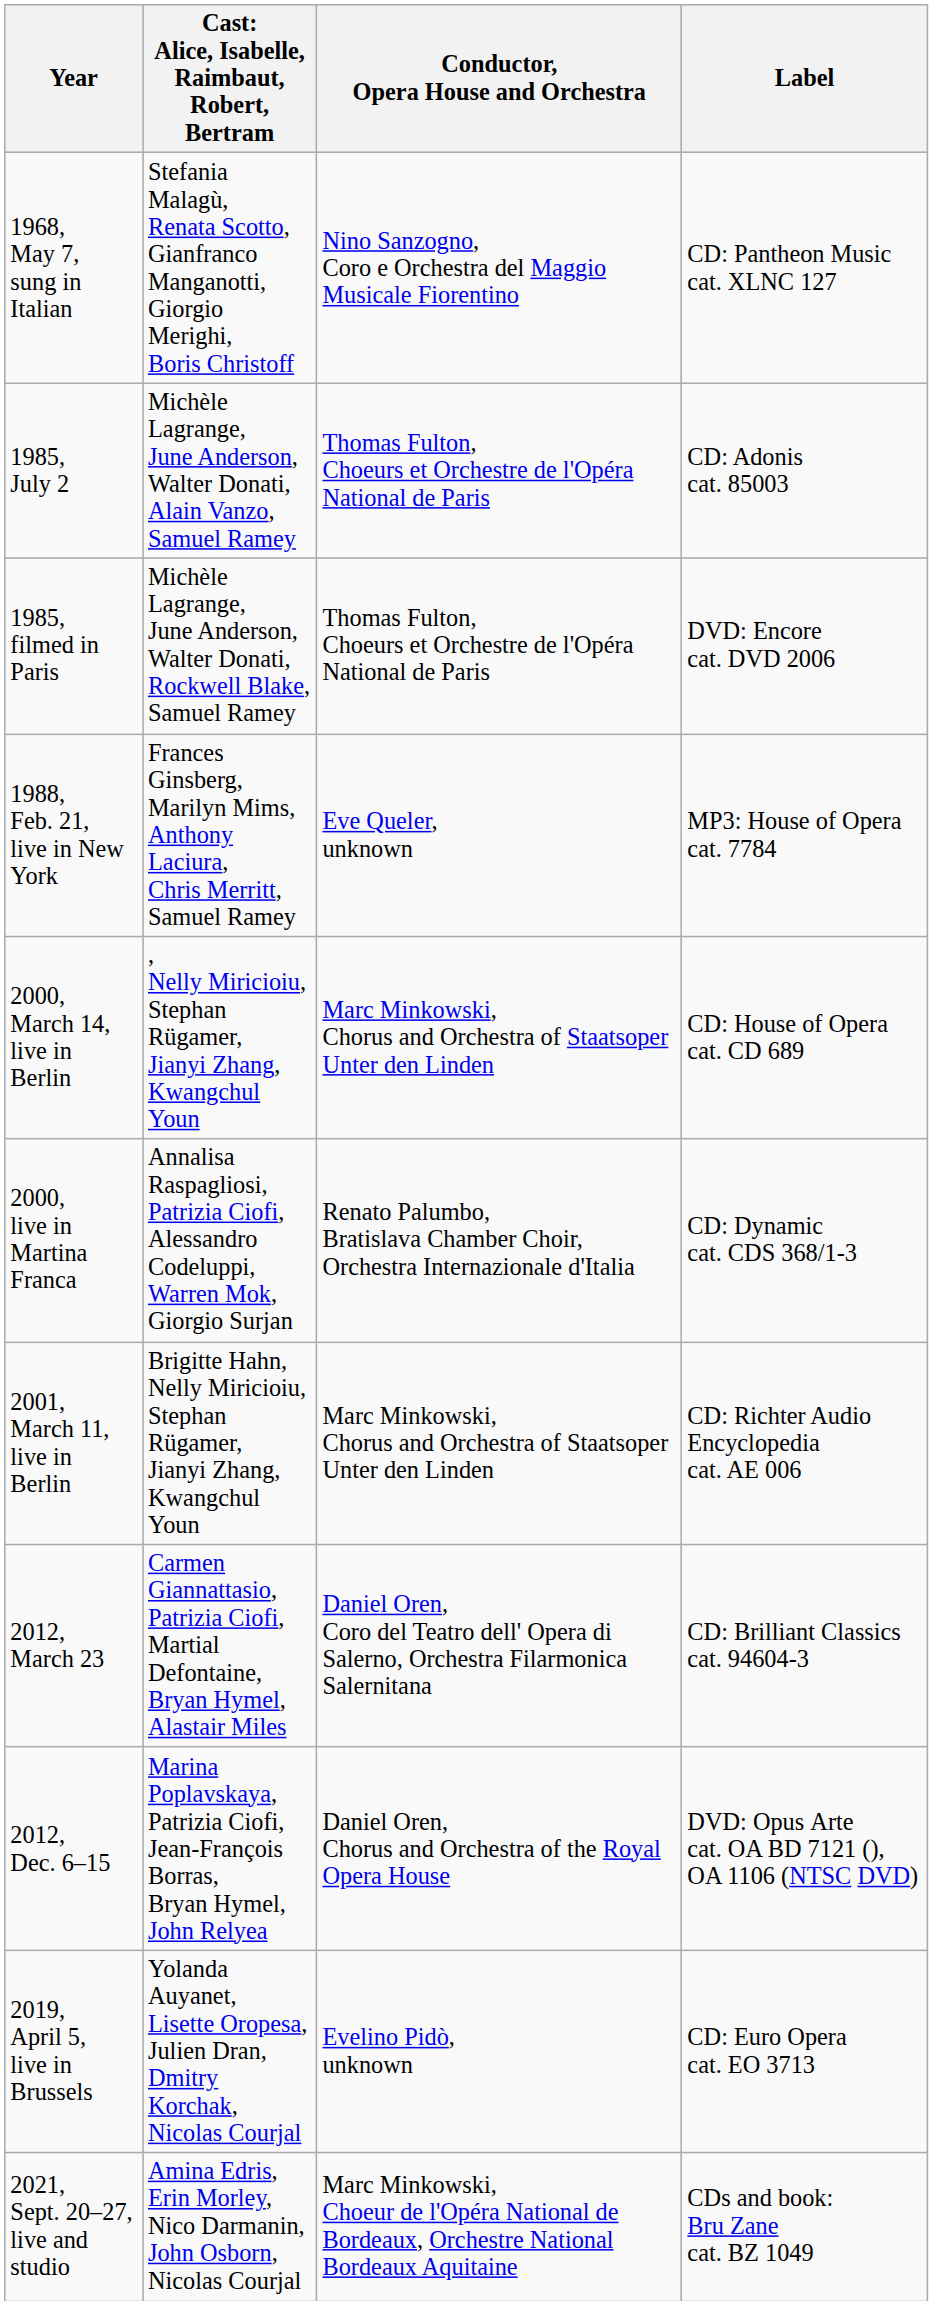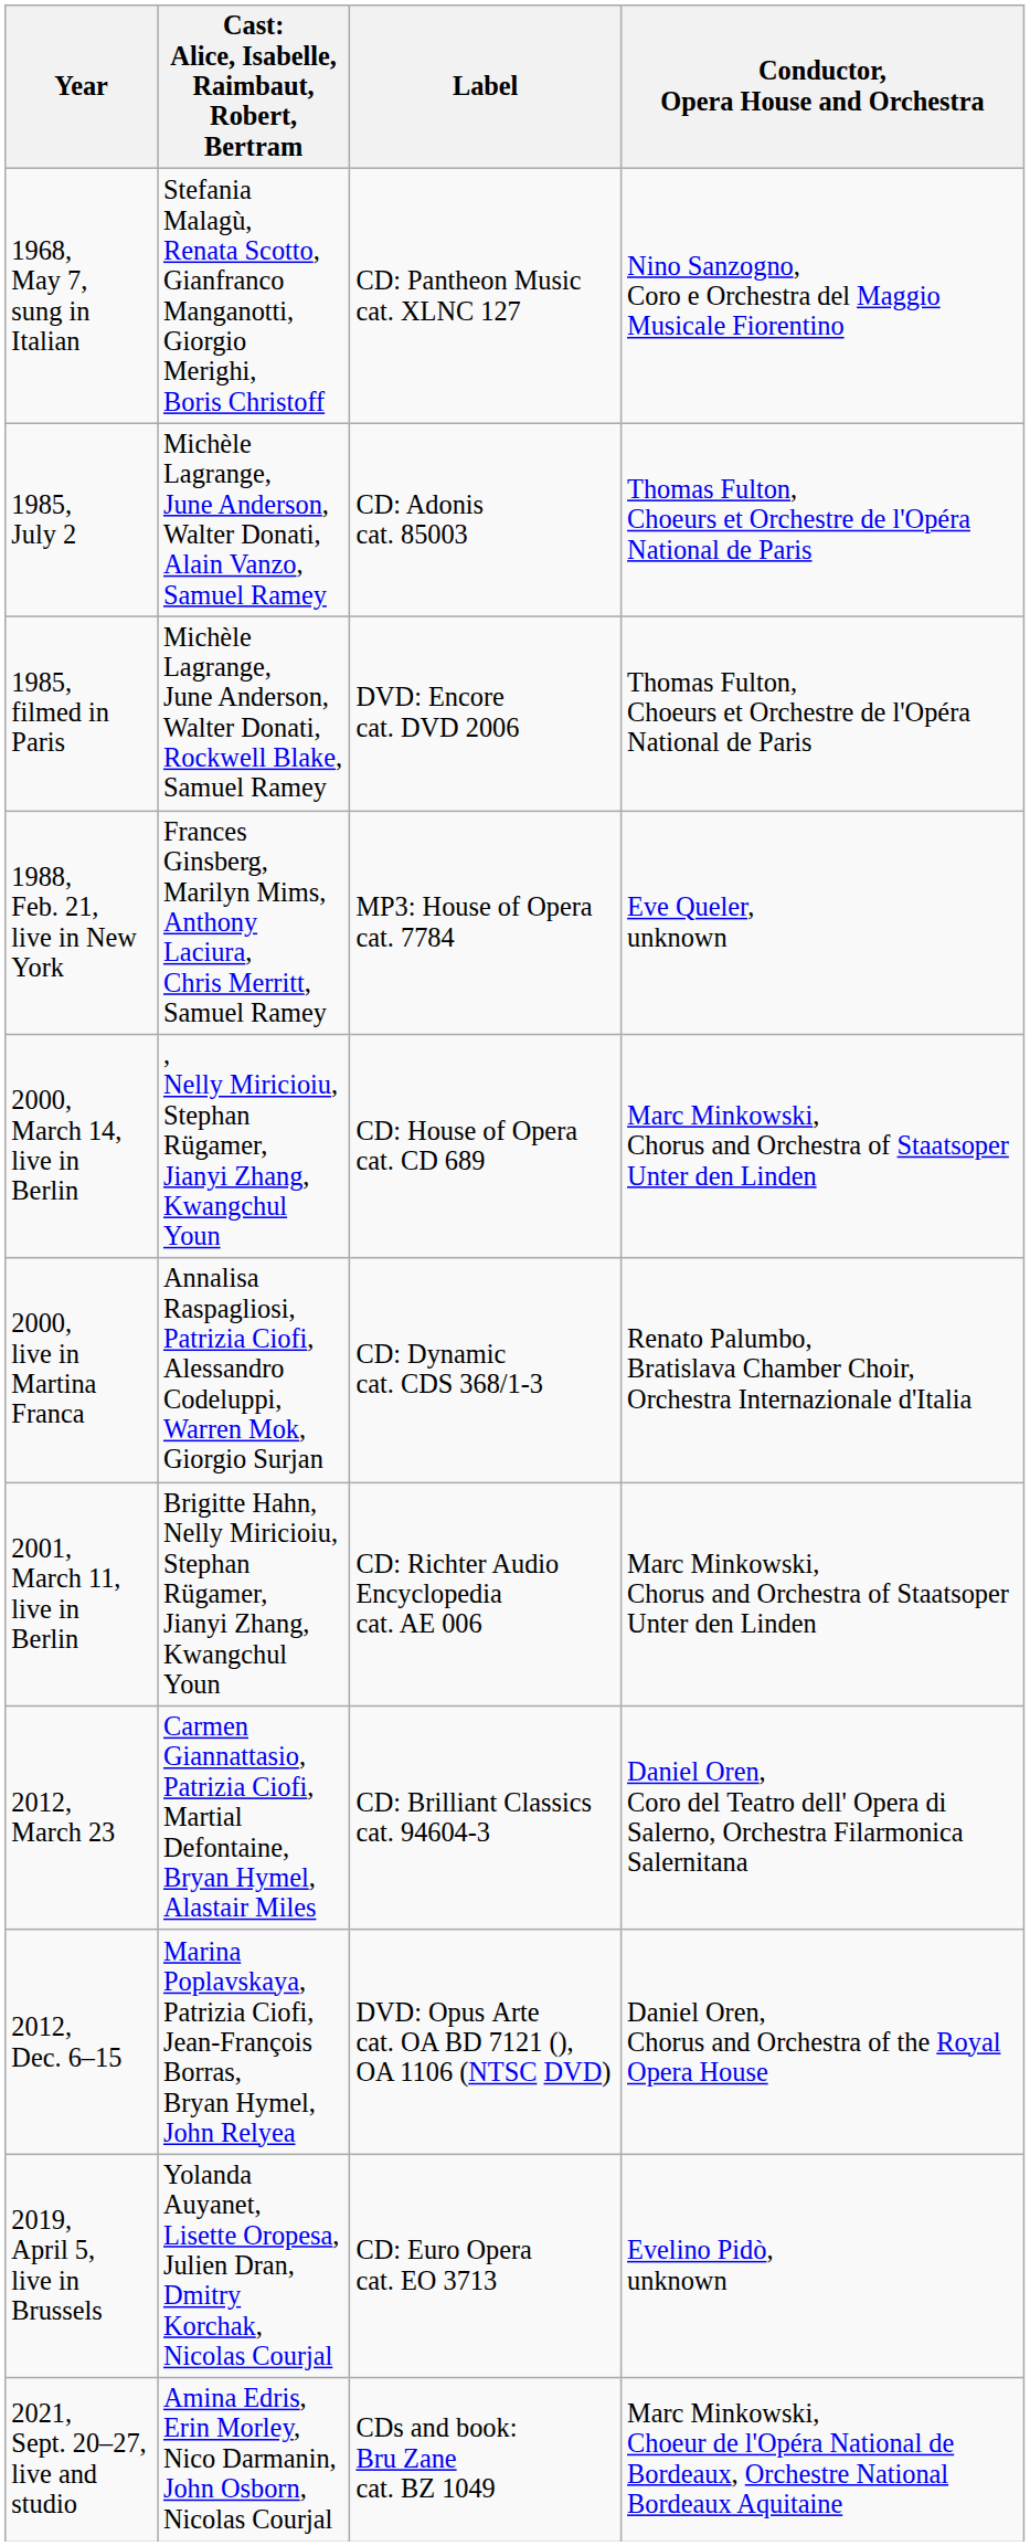 <table class="wikitable">
 <tr>
 <th>Year</th>
 <th>Cast:<br>Alice, Isabelle,<br>Raimbaut, Robert,<br>Bertram</th>
+<th>Label</th>
 <th>Conductor,<br>Opera House and Orchestra</th>
-<th>Label</th>
 </tr>
 <tr>
 <td>1968,<br>May 7,<br>sung in Italian</td>
 <td>Stefania Malagù,<br><a href='#'>Renata Scotto</a>,<br>Gianfranco Manganotti,<br>Giorgio Merighi,<br><a href='#'>Boris Christoff</a></td>
+<td>CD: Pantheon Music<br>cat. XLNC 127<br></td>
 <td><a href='#'>Nino Sanzogno</a>,<br>Coro e Orchestra del <a href='#'>Maggio Musicale Fiorentino</a></td>
-<td>CD: Pantheon Music<br>cat. XLNC 127<br></td>
 </tr>
 <tr>
 <td>1985,<br>July 2</td>
 <td>Michèle Lagrange,<br><a href='#'>June Anderson</a>,<br>Walter Donati,<br><a href='#'>Alain Vanzo</a>,<br><a href='#'>Samuel Ramey</a></td>
+<td>CD: Adonis<br>cat. 85003<br></td>
 <td><a href='#'>Thomas Fulton</a>,<br><a href='#'>Choeurs et Orchestre de l'Opéra National de Paris</a></td>
-<td>CD: Adonis<br>cat. 85003<br></td>
 </tr>
 <tr>
 <td>1985,<br>filmed in Paris</td>
 <td>Michèle Lagrange,<br>June Anderson,<br>Walter Donati,<br><a href='#'>Rockwell Blake</a>,<br>Samuel Ramey</td>
+<td>DVD: Encore<br>cat. DVD 2006<br></td>
 <td>Thomas Fulton,<br>Choeurs et Orchestre de l'Opéra National de Paris</td>
-<td>DVD: Encore<br>cat. DVD 2006<br></td>
 </tr>
 <tr>
 <td>1988,<br>Feb. 21,<br>live in New York</td>
 <td>Frances Ginsberg,<br>Marilyn Mims,<br><a href='#'>Anthony Laciura</a>,<br><a href='#'>Chris Merritt</a>,<br>Samuel Ramey</td>
+<td>MP3: House of Opera<br>cat. 7784</td>
 <td><a href='#'>Eve Queler</a>,<br>unknown</td>
-<td>MP3: House of Opera<br>cat. 7784</td>
 </tr>
 <tr>
 <td>2000,<br>March 14,<br>live in Berlin</td>
 <td>,<br><a href='#'>Nelly Miricioiu</a>,<br>Stephan Rügamer,<br><a href='#'>Jianyi Zhang</a>,<br><a href='#'>Kwangchul Youn</a></td>
+<td>CD: House of Opera<br>cat. CD 689</td>
 <td><a href='#'>Marc Minkowski</a>,<br>Chorus and Orchestra of <a href='#'>Staatsoper Unter den Linden</a></td>
-<td>CD: House of Opera<br>cat. CD 689</td>
 </tr>
 <tr>
 <td>2000,<br>live in Martina Franca</td>
 <td>Annalisa Raspagliosi,<br><a href='#'>Patrizia Ciofi</a>,<br>Alessandro Codeluppi,<br><a href='#'>Warren Mok</a>,<br>Giorgio Surjan</td>
+<td>CD: Dynamic<br>cat. CDS 368/1-3<br></td>
 <td>Renato Palumbo,<br>Bratislava Chamber Choir, Orchestra Internazionale d'Italia</td>
-<td>CD: Dynamic<br>cat. CDS 368/1-3<br></td>
 </tr>
 <tr>
 <td>2001,<br>March 11,<br>live in Berlin</td>
 <td>Brigitte Hahn,<br>Nelly Miricioiu,<br>Stephan Rügamer,<br>Jianyi Zhang,<br>Kwangchul Youn</td>
+<td>CD: Richter Audio Encyclopedia<br>cat. AE 006</td>
 <td>Marc Minkowski,<br>Chorus and Orchestra of Staatsoper Unter den Linden</td>
-<td>CD: Richter Audio Encyclopedia<br>cat. AE 006</td>
 </tr>
 <tr>
 <td>2012,<br>March 23</td>
 <td><a href='#'>Carmen Giannattasio</a>,<br><a href='#'>Patrizia Ciofi</a>,<br>Martial Defontaine,<br><a href='#'>Bryan Hymel</a>,<br><a href='#'>Alastair Miles</a></td>
+<td>CD: Brilliant Classics<br>cat. 94604-3</td>
 <td><a href='#'>Daniel Oren</a>,<br>Coro del Teatro dell' Opera di Salerno, Orchestra Filarmonica Salernitana</td>
-<td>CD: Brilliant Classics<br>cat. 94604-3</td>
 </tr>
 <tr>
 <td>2012,<br>Dec. 6–15</td>
 <td><a href='#'>Marina Poplavskaya</a>,<br>Patrizia Ciofi,<br>Jean-François Borras,<br>Bryan Hymel,<br><a href='#'>John Relyea</a></td>
+<td>DVD: Opus Arte<br>cat. OA BD 7121 (), OA 1106 (<a href='#'>NTSC</a> <a href='#'>DVD</a>)</td>
 <td>Daniel Oren,<br>Chorus and Orchestra of the <a href='#'>Royal Opera House</a></td>
-<td>DVD: Opus Arte<br>cat. OA BD 7121 (), OA 1106 (<a href='#'>NTSC</a> <a href='#'>DVD</a>)</td>
 </tr>
 <tr>
 <td>2019,<br>April 5,<br>live in Brussels</td>
 <td>Yolanda Auyanet,<br><a href='#'>Lisette Oropesa</a>,<br>Julien Dran,<br><a href='#'>Dmitry Korchak</a>,<br><a href='#'>Nicolas Courjal</a></td>
+<td>CD: Euro Opera<br>cat. EO 3713</td>
 <td><a href='#'>Evelino Pidò</a>,<br>unknown</td>
-<td>CD: Euro Opera<br>cat. EO 3713</td>
 </tr>
 <tr>
 <td>2021,<br>Sept. 20–27,<br>live and studio</td>
 <td><a href='#'>Amina Edris</a>,<br><a href='#'>Erin Morley</a>,<br>Nico Darmanin,<br><a href='#'>John Osborn</a>,<br>Nicolas Courjal</td>
+<td>CDs and book:<br><a href='#'>Bru Zane</a><br>cat. BZ 1049</td>
 <td>Marc Minkowski,<br><a href='#'>Choeur de l'Opéra National de Bordeaux</a>, <a href='#'>Orchestre National Bordeaux Aquitaine</a></td>
-<td>CDs and book:<br><a href='#'>Bru Zane</a><br>cat. BZ 1049</td>
 </tr>
 </table>
